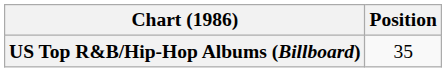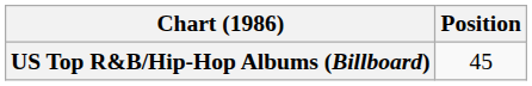 <table class="wikitable plainrowheaders" style="text-align:center">
 <tr>
 <th scope="col">Chart (1986)</th>
 <th scope="col">Position</th>
 </tr>
 <tr>
 <th scope="row">US Top R&B/Hip-Hop Albums (<em>Billboard</em>)</th>
-<td>35</td>
+<td>45</td>
 </tr>
 </table>
